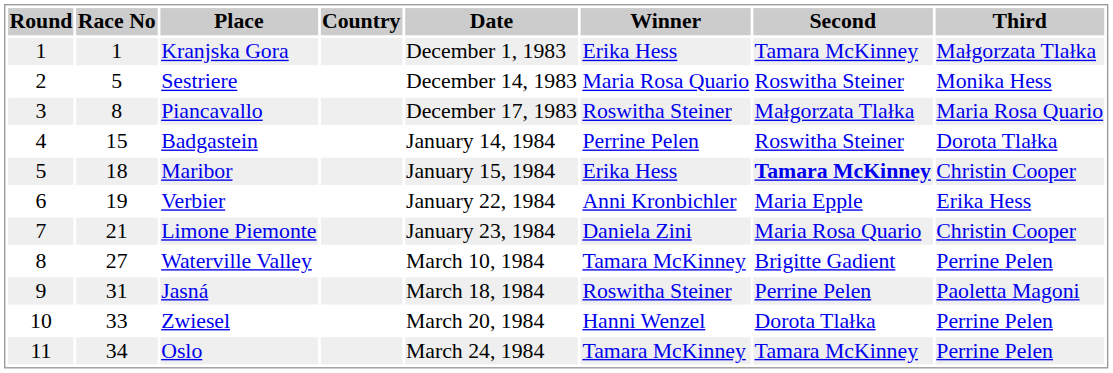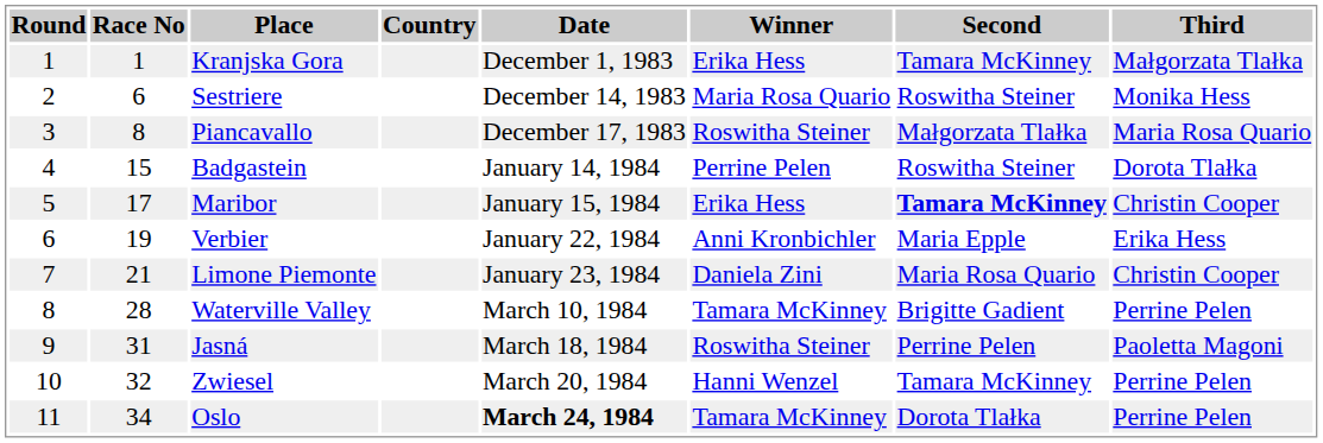 <table border="0" style="border: 1px solid #999; background-color:#FFFFFF; text-align:center">
 <tr align="center" bgcolor="#CCCCCC">
 <th>Round</th>
 <th>Race No</th>
 <th>Place</th>
 <th>Country</th>
 <th>Date</th>
 <th>Winner</th>
 <th>Second</th>
 <th>Third</th>
 </tr>
 <tr bgcolor="#EFEFEF">
 <td>1</td>
 <td>1</td>
 <td align="left"><a href='#'>Kranjska Gora</a></td>
 <td align="left"></td>
 <td align="left">December 1, 1983</td>
 <td align="left"> <a href='#'>Erika Hess</a></td>
 <td align="left"> <a href='#'>Tamara McKinney</a></td>
 <td align="left"> <a href='#'>Małgorzata Tlałka</a></td>
 </tr>
 <tr>
 <td>2</td>
-<td>5</td>
+<td>6</td>
 <td align="left"><a href='#'>Sestriere</a></td>
 <td align="left"></td>
 <td align="left">December 14, 1983</td>
 <td align="left"> <a href='#'>Maria Rosa Quario</a></td>
 <td align="left"> <a href='#'>Roswitha Steiner</a></td>
 <td align="left"> <a href='#'>Monika Hess</a></td>
 </tr>
 <tr bgcolor="#EFEFEF">
 <td>3</td>
 <td>8</td>
 <td align="left"><a href='#'>Piancavallo</a></td>
 <td align="left"></td>
 <td align="left">December 17, 1983</td>
 <td align="left"> <a href='#'>Roswitha Steiner</a></td>
 <td align="left"> <a href='#'>Małgorzata Tlałka</a></td>
 <td align="left"> <a href='#'>Maria Rosa Quario</a></td>
 </tr>
 <tr>
 <td>4</td>
 <td>15</td>
 <td align="left"><a href='#'>Badgastein</a></td>
 <td align="left"></td>
 <td align="left">January 14, 1984</td>
 <td align="left"> <a href='#'>Perrine Pelen</a></td>
 <td align="left"> <a href='#'>Roswitha Steiner</a></td>
 <td align="left"> <a href='#'>Dorota Tlałka</a></td>
 </tr>
 <tr bgcolor="#EFEFEF">
 <td>5</td>
-<td>18</td>
+<td>17</td>
 <td align="left"><a href='#'>Maribor</a></td>
 <td align="left"></td>
 <td align="left">January 15, 1984</td>
 <td align="left"> <a href='#'>Erika Hess</a></td>
 <td align="left"><strong> <a href='#'>Tamara McKinney</a></strong></td>
 <td align="left"> <a href='#'>Christin Cooper</a></td>
 </tr>
 <tr>
 <td>6</td>
 <td>19</td>
 <td align="left"><a href='#'>Verbier</a></td>
 <td align="left"></td>
 <td align="left">January 22, 1984</td>
 <td align="left"> <a href='#'>Anni Kronbichler</a></td>
 <td align="left"> <a href='#'>Maria Epple</a></td>
 <td align="left"> <a href='#'>Erika Hess</a></td>
 </tr>
 <tr bgcolor="#EFEFEF">
 <td>7</td>
 <td>21</td>
 <td align="left"><a href='#'>Limone Piemonte</a></td>
 <td align="left"></td>
 <td align="left">January 23, 1984</td>
 <td align="left"> <a href='#'>Daniela Zini</a></td>
 <td align="left"> <a href='#'>Maria Rosa Quario</a></td>
 <td align="left"> <a href='#'>Christin Cooper</a></td>
 </tr>
 <tr>
 <td>8</td>
-<td>27</td>
+<td>28</td>
 <td align="left"><a href='#'>Waterville Valley</a></td>
 <td align="left"></td>
 <td align="left">March 10, 1984</td>
 <td align="left"> <a href='#'>Tamara McKinney</a></td>
 <td align="left"> <a href='#'>Brigitte Gadient</a></td>
 <td align="left"> <a href='#'>Perrine Pelen</a></td>
 </tr>
 <tr bgcolor="#EFEFEF">
 <td>9</td>
 <td>31</td>
 <td align="left"><a href='#'>Jasná</a></td>
 <td align="left"></td>
 <td align="left">March 18, 1984</td>
 <td align="left"> <a href='#'>Roswitha Steiner</a></td>
 <td align="left"> <a href='#'>Perrine Pelen</a></td>
 <td align="left"> <a href='#'>Paoletta Magoni</a></td>
 </tr>
 <tr>
 <td>10</td>
-<td>33</td>
+<td>32</td>
 <td align="left"><a href='#'>Zwiesel</a></td>
 <td align="left"></td>
 <td align="left">March 20, 1984</td>
 <td align="left"> <a href='#'>Hanni Wenzel</a></td>
-<td align="left"> <a href='#'>Dorota Tlałka</a></td>
+<td align="left"> <a href='#'>Tamara McKinney</a></td>
 <td align="left"> <a href='#'>Perrine Pelen</a></td>
 </tr>
 <tr bgcolor="#EFEFEF">
 <td>11</td>
 <td>34</td>
 <td align="left"><a href='#'>Oslo</a></td>
 <td align="left"></td>
-<td align="left">March 24, 1984</td>
+<td align="left"><strong>March 24, 1984</strong></td>
 <td align="left"> <a href='#'>Tamara McKinney</a></td>
-<td align="left"> <a href='#'>Tamara McKinney</a></td>
+<td align="left"> <a href='#'>Dorota Tlałka</a></td>
 <td align="left"> <a href='#'>Perrine Pelen</a></td>
 </tr>
 </table>
